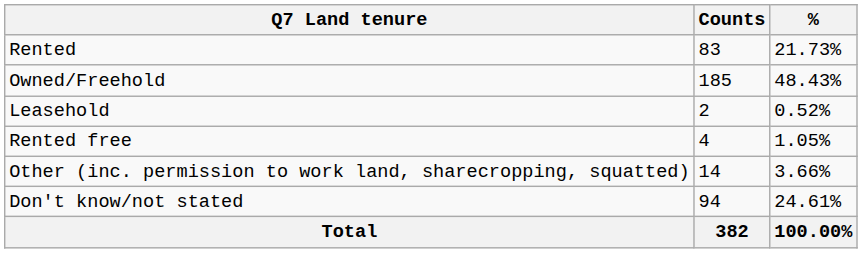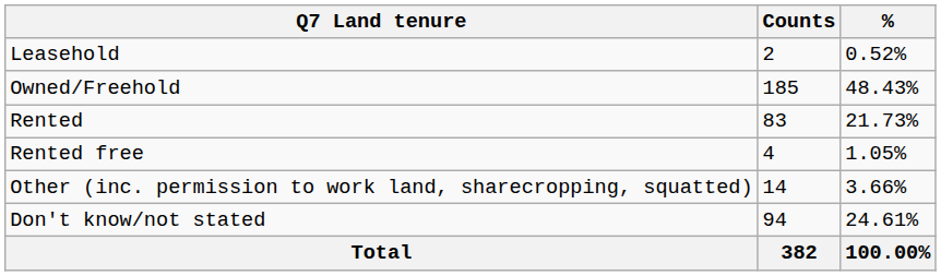 <table class="wikitable sortable">
 <tr>
 <th>Q7 Land tenure</th>
 <th>Counts</th>
 <th>%</th>
 </tr>
 <tr>
-<td>Rented</td>
-<td>83</td>
-<td>21.73%</td>
+<td>Leasehold</td>
+<td>2</td>
+<td>0.52%</td>
 </tr>
 <tr>
 <td>Owned/Freehold</td>
 <td>185</td>
 <td>48.43%</td>
 </tr>
 <tr>
-<td>Leasehold</td>
-<td>2</td>
-<td>0.52%</td>
+<td>Rented</td>
+<td>83</td>
+<td>21.73%</td>
 </tr>
 <tr>
 <td>Rented free</td>
 <td>4</td>
 <td>1.05%</td>
 </tr>
 <tr>
 <td>Other (inc. permission to work land, sharecropping, squatted)</td>
 <td>14</td>
 <td>3.66%</td>
 </tr>
 <tr>
 <td>Don't know/not stated</td>
 <td>94</td>
 <td>24.61%</td>
 </tr>
 <tr>
 <th>Total</th>
 <th>382</th>
 <th>100.00%</th>
 </tr>
 </table>
